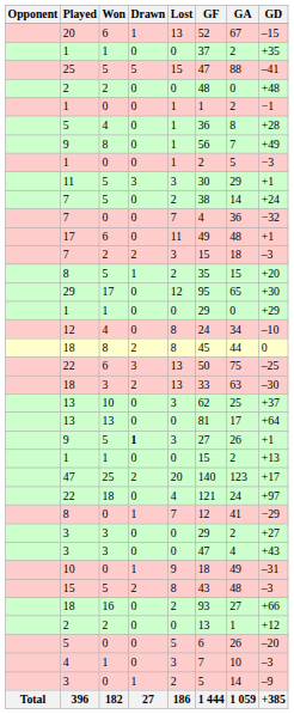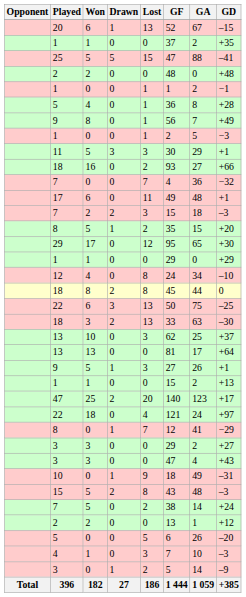 <table class="sortable wikitable">
 <tr>
 <th>Opponent</th>
 <th>Played</th>
 <th>Won</th>
 <th>Drawn</th>
 <th>Lost</th>
 <th>GF</th>
 <th>GA</th>
 <th>GD</th>
 </tr>
 <tr bgcolor="#d0ffd0" align="center">
 </tr>
 <tr bgcolor=#FFCCCC>
 <td></td>
 <td>20</td>
 <td>6</td>
 <td>1</td>
 <td>13</td>
 <td>52</td>
 <td>67</td>
 <td>–15</td>
 </tr>
 <tr bgcolor=#CCFFCC>
 <td></td>
 <td>1</td>
 <td>1</td>
 <td>0</td>
 <td>0</td>
 <td>37</td>
 <td>2</td>
 <td>+35</td>
 </tr>
 <tr bgcolor=#FFCCCC>
 <td></td>
 <td>25</td>
 <td>5</td>
 <td>5</td>
 <td>15</td>
 <td>47</td>
 <td>88</td>
 <td>–41</td>
 </tr>
 <tr bgcolor=#CCFFCC>
 <td></td>
 <td>2</td>
 <td>2</td>
 <td>0</td>
 <td>0</td>
 <td>48</td>
 <td>0</td>
 <td>+48</td>
 </tr>
 <tr bgcolor=#FFCCCC>
 <td></td>
 <td>1</td>
 <td>0</td>
 <td>0</td>
 <td>1</td>
 <td>1</td>
 <td>2</td>
 <td>−1</td>
 </tr>
 <tr bgcolor=#CCFFCC>
 <td></td>
 <td>5</td>
 <td>4</td>
 <td>0</td>
 <td>1</td>
 <td>36</td>
 <td>8</td>
 <td>+28</td>
 </tr>
 <tr bgcolor=#CCFFCC>
 <td></td>
 <td>9</td>
 <td>8</td>
 <td>0</td>
 <td>1</td>
 <td>56</td>
 <td>7</td>
 <td>+49</td>
 </tr>
 <tr bgcolor=#FFCCCC>
 <td></td>
 <td>1</td>
 <td>0</td>
 <td>0</td>
 <td>1</td>
 <td>2</td>
 <td>5</td>
 <td>−3</td>
 </tr>
 <tr bgcolor=#CCFFCC>
 <td></td>
 <td>11</td>
 <td>5</td>
 <td>3</td>
 <td>3</td>
 <td>30</td>
 <td>29</td>
 <td>+1</td>
 </tr>
 <tr bgcolor=#CCFFCC>
 <td></td>
-<td>7</td>
-<td>5</td>
+<td>18</td>
+<td>16</td>
 <td>0</td>
 <td>2</td>
-<td>38</td>
-<td>14</td>
-<td>+24</td>
+<td>93</td>
+<td>27</td>
+<td>+66</td>
 </tr>
 <tr bgcolor=#FFCCCC>
 <td></td>
 <td>7</td>
 <td>0</td>
 <td>0</td>
 <td>7</td>
 <td>4</td>
 <td>36</td>
 <td>−32</td>
 </tr>
 <tr bgcolor=#FFCCCC>
 <td></td>
 <td>17</td>
 <td>6</td>
 <td>0</td>
 <td>11</td>
 <td>49</td>
 <td>48</td>
 <td>+1</td>
 </tr>
 <tr bgcolor=#FFCCCC>
 <td></td>
 <td>7</td>
 <td>2</td>
 <td>2</td>
 <td>3</td>
 <td>15</td>
 <td>18</td>
 <td>–3</td>
 </tr>
 <tr bgcolor=#CCFFCC>
 <td></td>
 <td>8</td>
 <td>5</td>
 <td>1</td>
 <td>2</td>
 <td>35</td>
 <td>15</td>
 <td>+20</td>
 </tr>
 <tr bgcolor=#CCFFCC>
 <td></td>
 <td>29</td>
 <td>17</td>
 <td>0</td>
 <td>12</td>
 <td>95</td>
 <td>65</td>
 <td>+30</td>
 </tr>
 <tr bgcolor=#CCFFCC>
 <td></td>
 <td>1</td>
 <td>1</td>
 <td>0</td>
 <td>0</td>
 <td>29</td>
 <td>0</td>
 <td>+29</td>
 </tr>
 <tr bgcolor=#FFCCCC>
 <td></td>
 <td>12</td>
 <td>4</td>
 <td>0</td>
 <td>8</td>
 <td>24</td>
 <td>34</td>
 <td>–10</td>
 </tr>
 <tr bgcolor=#FFFFCC>
 <td></td>
 <td>18</td>
 <td>8</td>
 <td>2</td>
 <td>8</td>
 <td>45</td>
 <td>44</td>
 <td>0</td>
 </tr>
 <tr bgcolor=#FFCCCC>
 <td></td>
 <td>22</td>
 <td>6</td>
 <td>3</td>
 <td>13</td>
 <td>50</td>
 <td>75</td>
 <td>–25</td>
 </tr>
 <tr bgcolor=#FFCCCC>
 <td></td>
 <td>18</td>
 <td>3</td>
 <td>2</td>
 <td>13</td>
 <td>33</td>
 <td>63</td>
 <td>–30</td>
 </tr>
 <tr bgcolor=#CCFFCC>
 <td></td>
 <td>13</td>
 <td>10</td>
 <td>0</td>
 <td>3</td>
 <td>62</td>
 <td>25</td>
 <td>+37</td>
 </tr>
 <tr bgcolor=#CCFFCC>
 <td></td>
 <td>13</td>
 <td>13</td>
 <td>0</td>
 <td>0</td>
 <td>81</td>
 <td>17</td>
 <td>+64</td>
 </tr>
 <tr bgcolor=#CCFFCC>
 <td></td>
 <td>9</td>
 <td>5</td>
-<td><strong>1</strong></td>
+<td>1</td>
 <td>3</td>
 <td>27</td>
 <td>26</td>
 <td>+1</td>
 </tr>
 <tr bgcolor=#CCFFCC>
 <td></td>
 <td>1</td>
 <td>1</td>
 <td>0</td>
 <td>0</td>
 <td>15</td>
 <td>2</td>
 <td>+13</td>
 </tr>
 <tr bgcolor=#CCFFCC>
 <td></td>
 <td>47</td>
 <td>25</td>
 <td>2</td>
 <td>20</td>
 <td>140</td>
 <td>123</td>
 <td>+17</td>
 </tr>
 <tr bgcolor=#CCFFCC>
 <td></td>
 <td>22</td>
 <td>18</td>
 <td>0</td>
 <td>4</td>
 <td>121</td>
 <td>24</td>
 <td>+97</td>
 </tr>
 <tr bgcolor=#FFCCCC>
 <td></td>
 <td>8</td>
 <td>0</td>
 <td>1</td>
 <td>7</td>
 <td>12</td>
 <td>41</td>
 <td>−29</td>
 </tr>
 <tr bgcolor=#CCFFCC>
 <td></td>
 <td>3</td>
 <td>3</td>
 <td>0</td>
 <td>0</td>
 <td>29</td>
 <td>2</td>
 <td>+27</td>
 </tr>
 <tr bgcolor=#CCFFCC>
 <td><em></em></td>
 <td>3</td>
 <td>3</td>
 <td>0</td>
 <td>0</td>
 <td>47</td>
 <td>4</td>
 <td>+43</td>
 </tr>
 <tr bgcolor=#FFCCCC>
 <td></td>
 <td>10</td>
 <td>0</td>
 <td>1</td>
 <td>9</td>
 <td>18</td>
 <td>49</td>
 <td>–31</td>
 </tr>
 <tr bgcolor=#FFCCCC>
 <td></td>
 <td>15</td>
 <td>5</td>
 <td>2</td>
 <td>8</td>
 <td>43</td>
 <td>48</td>
 <td>–3</td>
 </tr>
 <tr bgcolor=#CCFFCC>
 <td></td>
-<td>18</td>
-<td>16</td>
+<td>7</td>
+<td>5</td>
 <td>0</td>
 <td>2</td>
-<td>93</td>
-<td>27</td>
-<td>+66</td>
+<td>38</td>
+<td>14</td>
+<td>+24</td>
 </tr>
 <tr bgcolor=#CCFFCC>
 <td></td>
 <td>2</td>
 <td>2</td>
 <td>0</td>
 <td>0</td>
 <td>13</td>
 <td>1</td>
 <td>+12</td>
 </tr>
 <tr bgcolor=#FFCCCC>
 <td></td>
 <td>5</td>
 <td>0</td>
 <td>0</td>
 <td>5</td>
 <td>6</td>
 <td>26</td>
 <td>–20</td>
 </tr>
 <tr bgcolor=#FFCCCC>
 <td></td>
 <td>4</td>
 <td>1</td>
 <td>0</td>
 <td>3</td>
 <td>7</td>
 <td>10</td>
 <td>–3</td>
 </tr>
 <tr bgcolor=#FFCCCC>
 <td></td>
 <td>3</td>
 <td>0</td>
 <td>1</td>
 <td>2</td>
 <td>5</td>
 <td>14</td>
 <td>–9</td>
 </tr>
 <tr>
 <th>Total</th>
 <th>396</th>
 <th>182</th>
 <th>27</th>
 <th>186</th>
 <th>1 444</th>
 <th>1 059</th>
 <th>+385</th>
 </tr>
 </table>
